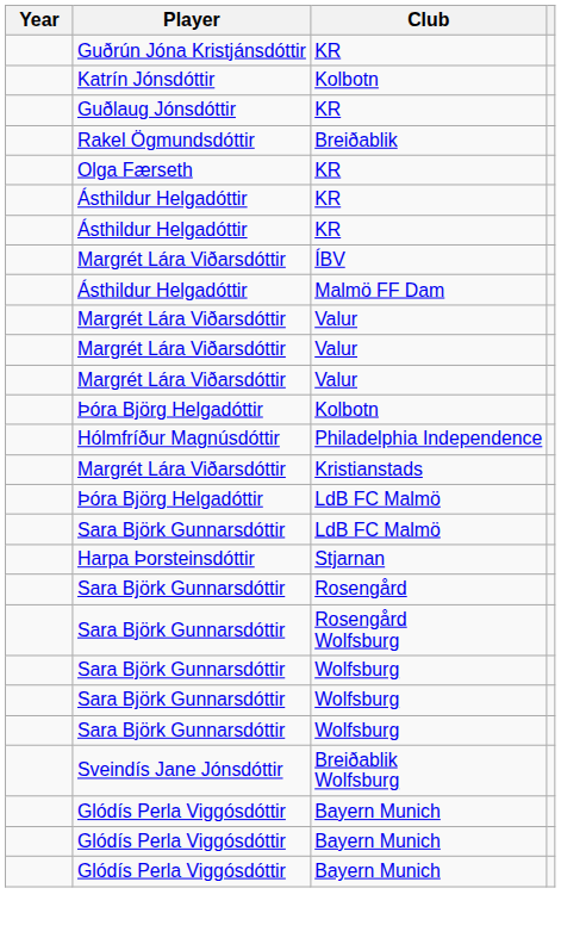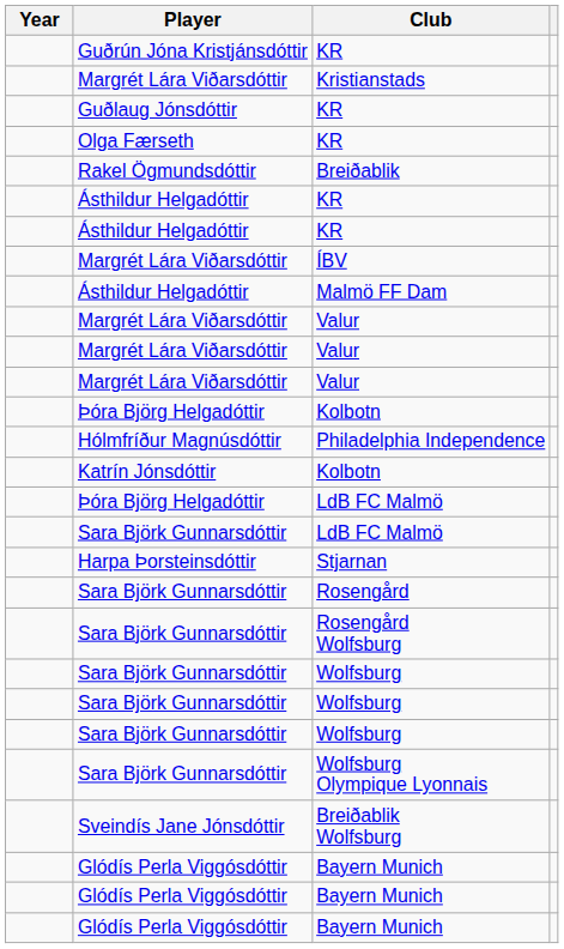 <table class="wikitable">
 <tr>
 <th width="50px">Year</th>
 <th>Player</th>
 <th>Club</th>
 <th></th>
 </tr>
 <tr>
 <td></td>
 <td><a href='#'>Guðrún Jóna Kristjánsdóttir</a></td>
 <td> <a href='#'>KR</a></td>
 <td></td>
 </tr>
 <tr>
 <td></td>
-<td><a href='#'>Katrín Jónsdóttir</a></td>
-<td> <a href='#'>Kolbotn</a></td>
+<td><a href='#'>Margrét Lára Viðarsdóttir</a></td>
+<td> <a href='#'>Kristianstads</a></td>
 <td></td>
 </tr>
 <tr>
 <td></td>
 <td><a href='#'>Guðlaug Jónsdóttir</a></td>
 <td> <a href='#'>KR</a></td>
 <td></td>
 </tr>
 <tr>
 <td></td>
-<td><a href='#'>Rakel Ögmundsdóttir</a></td>
-<td> <a href='#'>Breiðablik</a></td>
+<td><a href='#'>Olga Færseth</a></td>
+<td> <a href='#'>KR</a></td>
 <td></td>
 </tr>
 <tr>
 <td></td>
-<td><a href='#'>Olga Færseth</a></td>
-<td> <a href='#'>KR</a></td>
+<td><a href='#'>Rakel Ögmundsdóttir</a></td>
+<td> <a href='#'>Breiðablik</a></td>
 <td></td>
 </tr>
 <tr>
 <td></td>
 <td><a href='#'>Ásthildur Helgadóttir</a></td>
 <td> <a href='#'>KR</a></td>
 <td></td>
 </tr>
 <tr>
 <td></td>
 <td><a href='#'>Ásthildur Helgadóttir</a></td>
 <td> <a href='#'>KR</a></td>
 <td></td>
 </tr>
 <tr>
 <td></td>
 <td><a href='#'>Margrét Lára Viðarsdóttir</a></td>
 <td> <a href='#'>ÍBV</a></td>
 <td></td>
 </tr>
 <tr>
 <td></td>
 <td><a href='#'>Ásthildur Helgadóttir</a></td>
 <td> <a href='#'>Malmö FF Dam</a></td>
 <td></td>
 </tr>
 <tr>
 <td></td>
 <td><a href='#'>Margrét Lára Viðarsdóttir</a></td>
 <td> <a href='#'>Valur</a></td>
 <td></td>
 </tr>
 <tr>
 <td></td>
 <td><a href='#'>Margrét Lára Viðarsdóttir</a></td>
 <td> <a href='#'>Valur</a></td>
 <td></td>
 </tr>
 <tr>
 <td></td>
 <td><a href='#'>Margrét Lára Viðarsdóttir</a></td>
 <td> <a href='#'>Valur</a></td>
 <td></td>
 </tr>
 <tr>
 <td></td>
 <td><a href='#'>Þóra Björg Helgadóttir</a></td>
 <td> <a href='#'>Kolbotn</a></td>
 <td></td>
 </tr>
 <tr>
 <td></td>
 <td><a href='#'>Hólmfríður Magnúsdóttir</a></td>
 <td> <a href='#'>Philadelphia Independence</a></td>
 <td></td>
 </tr>
 <tr>
 <td></td>
-<td><a href='#'>Margrét Lára Viðarsdóttir</a></td>
-<td> <a href='#'>Kristianstads</a></td>
+<td><a href='#'>Katrín Jónsdóttir</a></td>
+<td> <a href='#'>Kolbotn</a></td>
 <td></td>
 </tr>
 <tr>
 <td></td>
 <td><a href='#'>Þóra Björg Helgadóttir</a></td>
 <td> <a href='#'>LdB FC Malmö</a></td>
 <td></td>
 </tr>
 <tr>
 <td></td>
 <td><a href='#'>Sara Björk Gunnarsdóttir</a></td>
 <td> <a href='#'>LdB FC Malmö</a></td>
 <td></td>
 </tr>
 <tr>
 <td></td>
 <td><a href='#'>Harpa Þorsteinsdóttir</a></td>
 <td> <a href='#'>Stjarnan</a></td>
 <td></td>
 </tr>
 <tr>
 <td></td>
 <td><a href='#'>Sara Björk Gunnarsdóttir</a></td>
 <td> <a href='#'>Rosengård</a></td>
 <td></td>
 </tr>
 <tr>
 <td></td>
 <td><a href='#'>Sara Björk Gunnarsdóttir</a></td>
 <td> <a href='#'>Rosengård</a><br> <a href='#'>Wolfsburg</a></td>
 <td></td>
 </tr>
 <tr>
 <td></td>
 <td><a href='#'>Sara Björk Gunnarsdóttir</a></td>
 <td> <a href='#'>Wolfsburg</a></td>
 <td></td>
 </tr>
 <tr>
 <td></td>
 <td><a href='#'>Sara Björk Gunnarsdóttir</a></td>
 <td> <a href='#'>Wolfsburg</a></td>
 <td></td>
 </tr>
 <tr>
 <td></td>
 <td><a href='#'>Sara Björk Gunnarsdóttir</a></td>
 <td> <a href='#'>Wolfsburg</a></td>
 <td></td>
 </tr>
 <tr>
 <td></td>
+<td><a href='#'>Sara Björk Gunnarsdóttir</a></td>
+<td> <a href='#'>Wolfsburg</a><br> <a href='#'>Olympique Lyonnais</a></td>
+<td></td>
+</tr>
+<tr>
+<td></td>
 <td><a href='#'>Sveindís Jane Jónsdóttir</a></td>
 <td> <a href='#'>Breiðablik</a><br> <a href='#'>Wolfsburg</a></td>
 <td></td>
 </tr>
 <tr>
 <td></td>
 <td><a href='#'>Glódís Perla Viggósdóttir</a></td>
 <td> <a href='#'>Bayern Munich</a></td>
 <td></td>
 </tr>
 <tr>
 <td></td>
 <td><a href='#'>Glódís Perla Viggósdóttir</a></td>
 <td> <a href='#'>Bayern Munich</a></td>
 <td></td>
 </tr>
 <tr>
 <td></td>
 <td><a href='#'>Glódís Perla Viggósdóttir</a></td>
 <td> <a href='#'>Bayern Munich</a></td>
 <td></td>
 </tr>
 </table>
